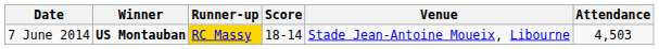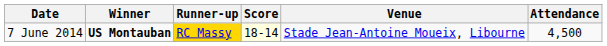 <table class="wikitable">
 <tr>
 <th>Date</th>
 <th>Winner</th>
 <th>Runner-up</th>
 <th>Score</th>
 <th>Venue</th>
 <th>Attendance</th>
 </tr>
 <tr>
 <td align=center>7 June 2014</td>
 <td><strong>US Montauban</strong></td>
 <td style="background: gold;"><a href='#'>RC Massy</a></td>
-<td align=center>18-14</td>
+<td align=center style="background: lightyellow;">18-14</td>
 <td align=center><a href='#'>Stade Jean-Antoine Moueix</a>, <a href='#'>Libourne</a></td>
-<td align=center>4,503</td>
+<td align=center>4,500</td>
 </tr>
 </table>
